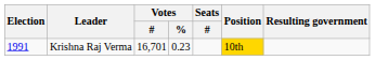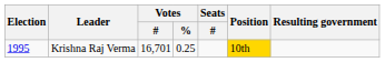 <table class="wikitable">
 <tr>
 <th rowspan="2">Election</th>
 <th rowspan="2">Leader</th>
 <th colspan="2">Votes</th>
 <th>Seats</th>
 <th rowspan="2">Position</th>
 <th rowspan="2">Resulting government</th>
 </tr>
 <tr>
 <th>#</th>
 <th>%</th>
 <th>#</th>
 </tr>
 <tr>
-<td><a href='#'>1991</a></td>
+<td><a href='#'>1995</a></td>
 <td>Krishna Raj Verma</td>
 <td>16,701</td>
-<td>0.23</td>
+<td>0.25</td>
 <td style="text-align:center;"></td>
 <td style="background: gold;">10th</td>
 <td></td>
 </tr>
 </table>
